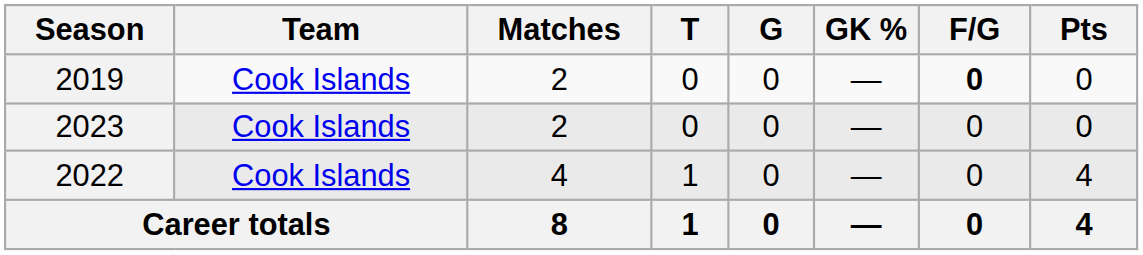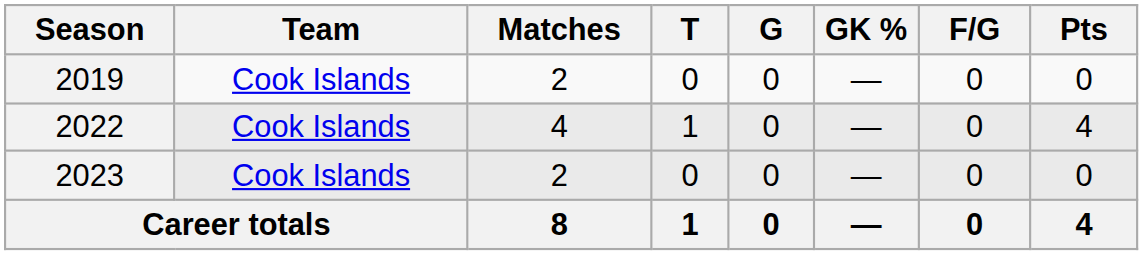 <table class="wikitable sortable"  style="font-size:90%; text-align:center; width:85%;">
 <tr>
 <th width=2%>Season</th>
 <th width=8%>Team</th>
 <th width=2%>Matches</th>
 <th width=2%>T</th>
 <th width=2%>G</th>
 <th width=2%>GK %</th>
 <th width=2%>F/G</th>
 <th width=2%>Pts</th>
 </tr>
 <tr>
 <th scope="row" style="text-align:center; font-weight:normal">2019</th>
 <td style="text-align:center;"> <a href='#'>Cook Islands</a></td>
 <td>2</td>
 <td>0</td>
 <td>0</td>
 <td>—</td>
-<td><strong>0</strong></td>
-<td>0</td>
-</tr>
-<tr style="background:#eaeaea;">
-<th scope="row" style="text-align:center; font-weight:normal">2023</th>
-<td style="text-align:center;"> <a href='#'>Cook Islands</a></td>
-<td>2</td>
-<td>0</td>
-<td>0</td>
-<td>—</td>
 <td>0</td>
 <td>0</td>
 </tr>
 <tr style="background:#eaeaea;">
 <th scope="row" style="text-align:center; font-weight:normal">2022</th>
 <td style="text-align:center;"> <a href='#'>Cook Islands</a></td>
 <td>4</td>
 <td>1</td>
 <td>0</td>
 <td>—</td>
 <td>0</td>
 <td>4</td>
 </tr>
+<tr style="background:#eaeaea;">
+<th scope="row" style="text-align:center; font-weight:normal">2023</th>
+<td style="text-align:center;"> <a href='#'>Cook Islands</a></td>
+<td>2</td>
+<td>0</td>
+<td>0</td>
+<td>—</td>
+<td>0</td>
+<td>0</td>
+</tr>
 <tr class="sortbottom">
 <th colspan="2">Career totals</th>
 <th>8</th>
 <th>1</th>
 <th>0</th>
 <th>—</th>
 <th>0</th>
 <th>4</th>
 </tr>
 </table>
